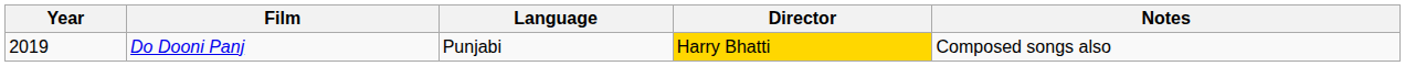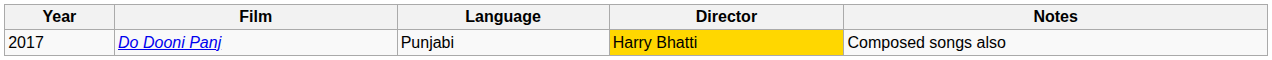 <table class="wikitable sortable" style="text align-center;" width="100%">
 <tr>
 <th scope="col">Year</th>
 <th scope="col">Film</th>
 <th scope="col">Language</th>
 <th scope="col">Director</th>
 <th scope="col">Notes</th>
 </tr>
 <tr>
-<td>2019</td>
+<td>2017</td>
 <td><em><a href='#'>Do Dooni Panj</a></em></td>
 <td>Punjabi</td>
 <td style="background: gold;">Harry Bhatti</td>
 <td>Composed songs also</td>
 </tr>
 </table>
